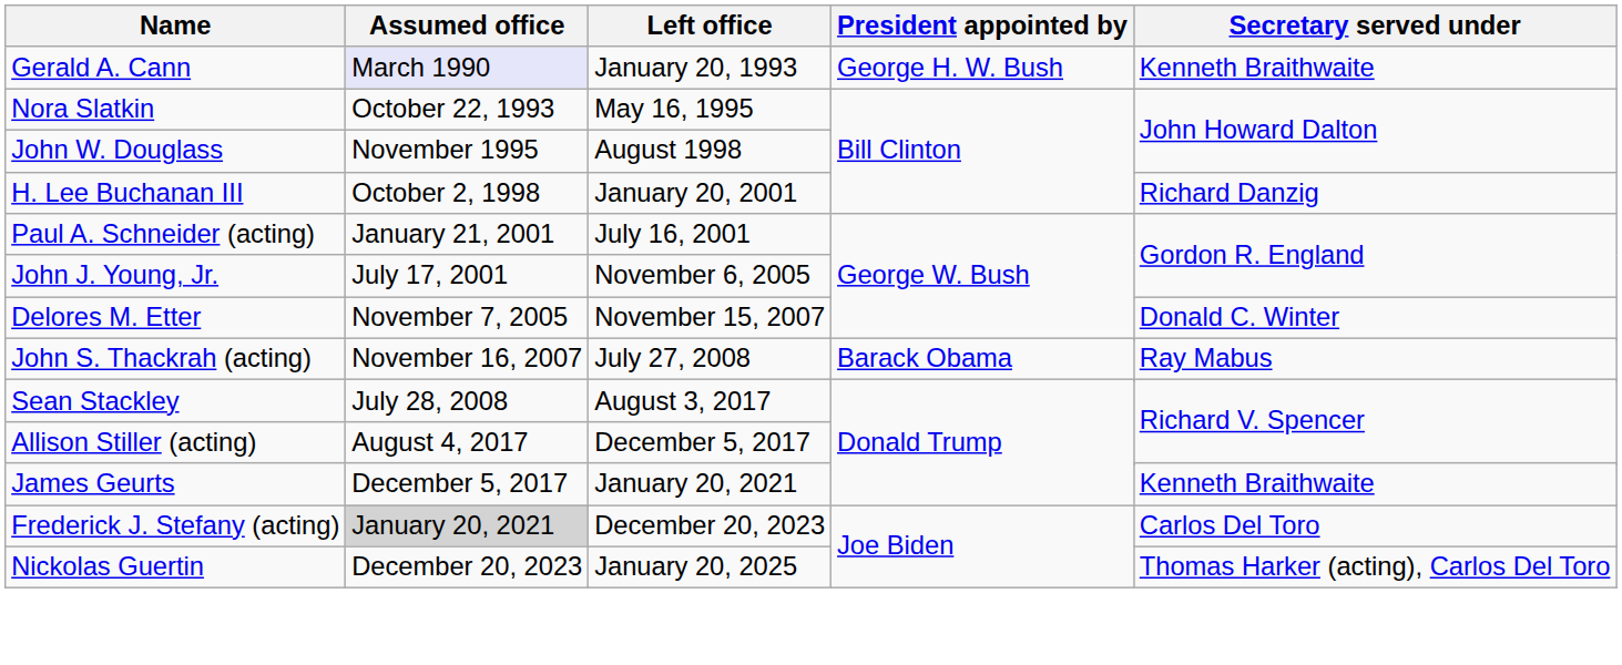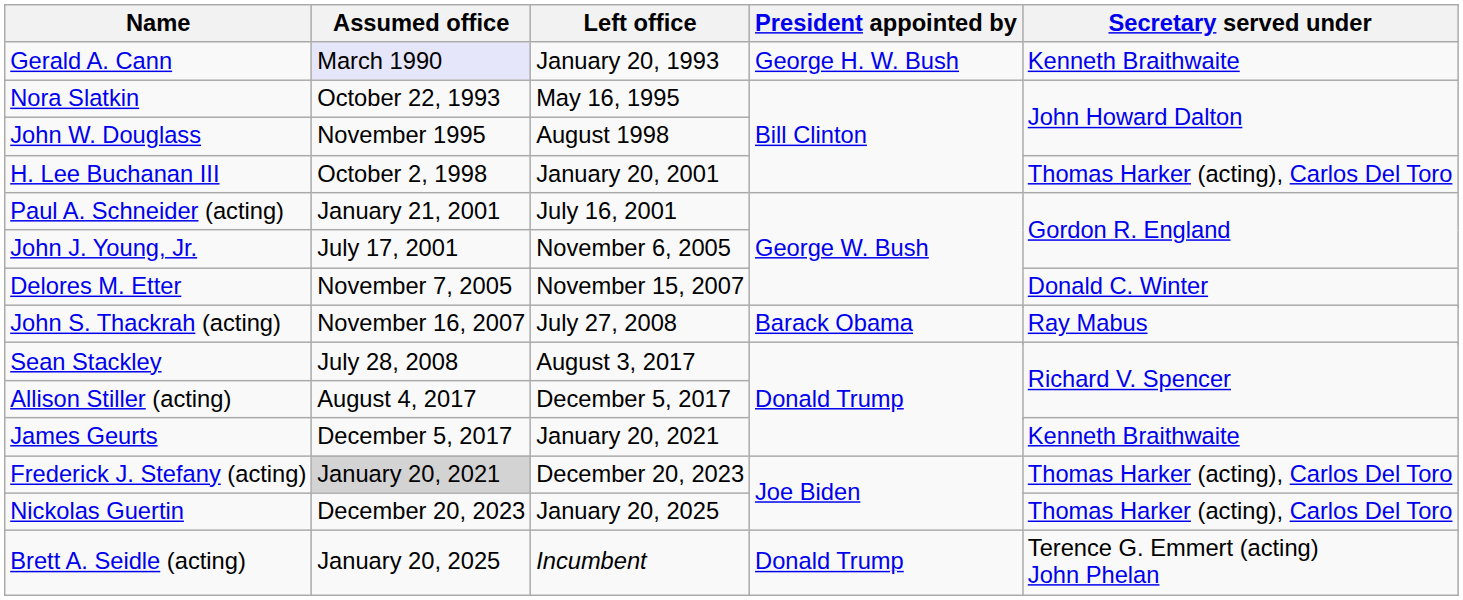 <table class="wikitable">
 <tr>
 <th>Name</th>
 <th>Assumed office</th>
 <th>Left office</th>
 <th><a href='#'>President</a> appointed by</th>
 <th><a href='#'>Secretary</a> served under</th>
 </tr>
 <tr>
 <td><a href='#'>Gerald A. Cann</a></td>
 <td style="background: lavender;">March 1990</td>
 <td>January 20, 1993</td>
 <td><a href='#'>George H. W. Bush</a></td>
 <td><a href='#'>Kenneth Braithwaite</a></td>
 </tr>
 <tr>
 <td><a href='#'>Nora Slatkin</a></td>
 <td>October 22, 1993</td>
 <td>May 16, 1995</td>
 <td rowspan="3"><a href='#'>Bill Clinton</a></td>
 <td rowspan="2"><a href='#'>John Howard Dalton</a></td>
 </tr>
 <tr>
 <td><a href='#'>John W. Douglass</a></td>
 <td>November 1995</td>
 <td>August 1998</td>
 </tr>
 <tr>
 <td><a href='#'>H. Lee Buchanan III</a></td>
 <td>October 2, 1998</td>
 <td>January 20, 2001</td>
-<td><a href='#'>Richard Danzig</a></td>
+<td><a href='#'>Thomas Harker</a> (acting), <a href='#'>Carlos Del Toro</a></td>
 </tr>
 <tr>
 <td><a href='#'>Paul A. Schneider</a> (acting)</td>
 <td>January 21, 2001</td>
 <td>July 16, 2001</td>
 <td rowspan="5"><a href='#'>George W. Bush</a></td>
 <td rowspan="3"><a href='#'>Gordon R. England</a></td>
 </tr>
 <tr>
 <td><a href='#'>John J. Young, Jr.</a></td>
 <td>July 17, 2001</td>
 <td>November 6, 2005</td>
 </tr>
 <tr>
 <td rowspan="2"><a href='#'>Delores M. Etter</a></td>
 <td rowspan="2">November 7, 2005</td>
 <td rowspan="2">November 15, 2007</td>
 </tr>
 <tr>
 <td rowspan="2"><a href='#'>Donald C. Winter</a></td>
 </tr>
 <tr>
 <td rowspan="2"><a href='#'>John S. Thackrah</a> (acting)</td>
 <td rowspan="2">November 16, 2007</td>
 <td rowspan="2">July 27, 2008</td>
 </tr>
 <tr>
 <td rowspan="2"><a href='#'>Barack Obama</a></td>
 <td rowspan="2"><a href='#'>Ray Mabus</a></td>
 </tr>
 <tr>
 <td rowspan="2"><a href='#'>Sean Stackley</a></td>
 <td rowspan="2">July 28, 2008</td>
 <td rowspan="2">August 3, 2017</td>
 </tr>
 <tr>
 <td rowspan="4"><a href='#'>Donald Trump</a></td>
 <td rowspan="3"><a href='#'>Richard V. Spencer</a></td>
 </tr>
 <tr>
 <td><a href='#'>Allison Stiller</a> (acting)</td>
 <td>August 4, 2017</td>
 <td>December 5, 2017</td>
 </tr>
 <tr>
 <td rowspan="2"><a href='#'>James Geurts</a></td>
 <td rowspan="2">December 5, 2017</td>
 <td rowspan="2">January 20, 2021</td>
 </tr>
 <tr>
 <td><a href='#'>Kenneth Braithwaite</a></td>
 </tr>
 <tr>
 <td><a href='#'>Frederick J. Stefany</a> (acting)</td>
 <td style="background: lightgrey;">January 20, 2021</td>
 <td>December 20, 2023</td>
 <td rowspan="2"><a href='#'>Joe Biden</a></td>
-<td><a href='#'>Carlos Del Toro</a></td>
+<td><a href='#'>Thomas Harker</a> (acting), <a href='#'>Carlos Del Toro</a></td>
 </tr>
 <tr>
 <td><a href='#'>Nickolas Guertin</a></td>
 <td>December 20, 2023</td>
 <td>January 20, 2025</td>
 <td><a href='#'>Thomas Harker</a> (acting), <a href='#'>Carlos Del Toro</a></td>
 </tr>
+<tr>
+<td><a href='#'>Brett A. Seidle</a> (acting)</td>
+<td>January 20, 2025</td>
+<td><em>Incumbent</em></td>
+<td><a href='#'>Donald Trump</a></td>
+<td>Terence G. Emmert (acting)<br><a href='#'>John Phelan</a></td>
+</tr>
 </table>
